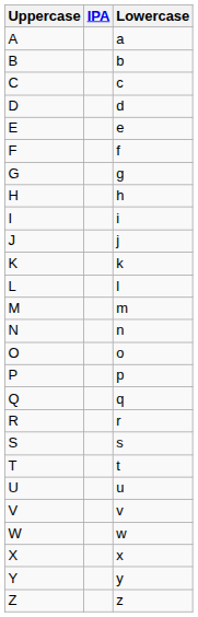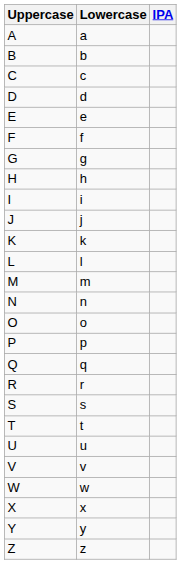 <table class="wikitable">
 <tr>
 <th>Uppercase</th>
+<th>Lowercase</th>
 <th><a href='#'>IPA</a></th>
-<th>Lowercase</th>
 </tr>
 <tr>
 <td>A</td>
+<td>a</td>
 <td></td>
-<td>a</td>
 </tr>
 <tr>
 <td>B</td>
+<td>b</td>
 <td></td>
-<td>b</td>
 </tr>
 <tr>
 <td>C</td>
+<td>c</td>
 <td></td>
-<td>c</td>
 </tr>
 <tr>
 <td>D</td>
+<td>d</td>
 <td></td>
-<td>d</td>
 </tr>
 <tr>
 <td>E</td>
+<td>e</td>
 <td></td>
-<td>e</td>
 </tr>
 <tr>
 <td>F</td>
+<td>f</td>
 <td></td>
-<td>f</td>
 </tr>
 <tr>
 <td>G</td>
+<td>g</td>
 <td></td>
-<td>g</td>
 </tr>
 <tr>
 <td>H</td>
+<td>h</td>
 <td></td>
-<td>h</td>
 </tr>
 <tr>
 <td>I</td>
+<td>i</td>
 <td></td>
-<td>i</td>
 </tr>
 <tr>
 <td>J</td>
+<td>j</td>
 <td></td>
-<td>j</td>
 </tr>
 <tr>
 <td>K</td>
+<td>k</td>
 <td></td>
-<td>k</td>
 </tr>
 <tr>
 <td>L</td>
+<td>l</td>
 <td></td>
-<td>l</td>
 </tr>
 <tr>
 <td>M</td>
+<td>m</td>
 <td></td>
-<td>m</td>
 </tr>
 <tr>
 <td>N</td>
+<td>n</td>
 <td></td>
-<td>n</td>
 </tr>
 <tr>
 <td>O</td>
+<td>o</td>
 <td></td>
-<td>o</td>
 </tr>
 <tr>
 <td>P</td>
+<td>p</td>
 <td></td>
-<td>p</td>
 </tr>
 <tr>
 <td>Q</td>
+<td>q</td>
 <td></td>
-<td>q</td>
 </tr>
 <tr>
 <td>R</td>
+<td>r</td>
 <td></td>
-<td>r</td>
 </tr>
 <tr>
 <td>S</td>
+<td>s</td>
 <td></td>
-<td>s</td>
 </tr>
 <tr>
 <td>T</td>
+<td>t</td>
 <td></td>
-<td>t</td>
 </tr>
 <tr>
 <td>U</td>
+<td>u</td>
 <td></td>
-<td>u</td>
 </tr>
 <tr>
 <td>V</td>
+<td>v</td>
 <td></td>
-<td>v</td>
 </tr>
 <tr>
 <td>W</td>
+<td>w</td>
 <td></td>
-<td>w</td>
 </tr>
 <tr>
 <td>X</td>
+<td>x</td>
 <td></td>
-<td>x</td>
 </tr>
 <tr>
 <td>Y</td>
+<td>y</td>
 <td></td>
-<td>y</td>
 </tr>
 <tr>
 <td>Z</td>
+<td>z</td>
 <td></td>
-<td>z</td>
 </tr>
 </table>
